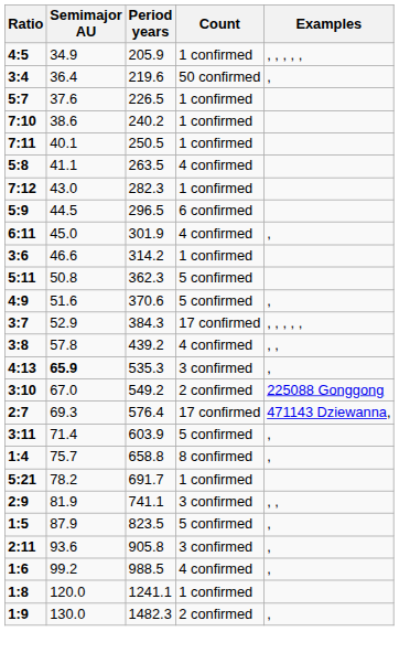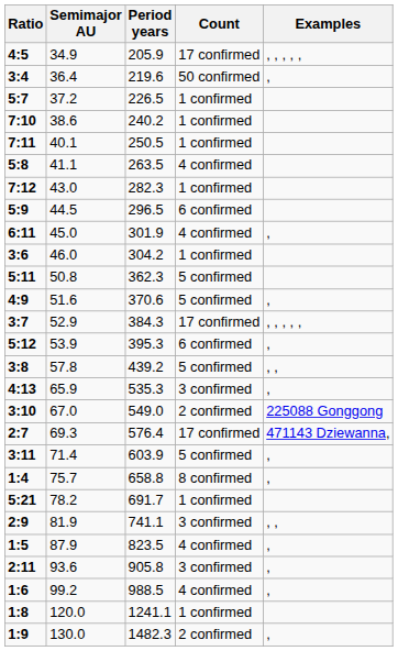 <table class="wikitable sortable">
 <tr>
 <th>Ratio</th>
 <th>Semimajor<br>AU</th>
 <th>Period<br>years</th>
 <th>Count</th>
 <th>Examples</th>
 </tr>
 <tr>
 <td><strong>4:5</strong></td>
 <td>34.9</td>
 <td>205.9</td>
-<td>1 confirmed</td>
+<td>17 confirmed</td>
 <td>, , , , , </td>
 </tr>
 <tr>
 <td><strong>3:4</strong></td>
 <td>36.4</td>
 <td>219.6</td>
 <td>50 confirmed</td>
 <td>, </td>
 </tr>
 <tr>
 <td><strong>5:7</strong></td>
-<td>37.6</td>
+<td>37.2</td>
 <td>226.5</td>
 <td>1 confirmed</td>
 <td></td>
 </tr>
 <tr>
 <td><strong>7:10</strong></td>
 <td>38.6</td>
 <td>240.2</td>
 <td>1 confirmed</td>
 <td></td>
 </tr>
 <tr>
 <td><strong>7:11</strong></td>
 <td>40.1</td>
 <td>250.5</td>
 <td>1 confirmed</td>
 <td></td>
 </tr>
 <tr>
 <td><strong>5:8</strong></td>
 <td>41.1</td>
 <td>263.5</td>
 <td>4 confirmed</td>
 <td></td>
 </tr>
 <tr>
 <td><strong>7:12</strong></td>
 <td>43.0</td>
 <td>282.3</td>
 <td>1 confirmed</td>
 <td></td>
 </tr>
 <tr>
 <td><strong>5:9</strong></td>
 <td>44.5</td>
 <td>296.5</td>
 <td>6 confirmed</td>
 <td></td>
 </tr>
 <tr>
 <td><strong>6:11</strong></td>
 <td>45.0</td>
 <td>301.9</td>
 <td>4 confirmed</td>
 <td>, </td>
 </tr>
 <tr>
 <td><strong>3:6</strong></td>
-<td>46.6</td>
-<td>314.2</td>
+<td>46.0</td>
+<td>304.2</td>
 <td>1 confirmed</td>
 <td></td>
 </tr>
 <tr>
 <td><strong>5:11</strong></td>
 <td>50.8</td>
 <td>362.3</td>
 <td>5 confirmed</td>
 <td></td>
 </tr>
 <tr>
 <td><strong>4:9</strong></td>
 <td>51.6</td>
 <td>370.6</td>
 <td>5 confirmed</td>
 <td>, </td>
 </tr>
 <tr>
 <td><strong>3:7</strong></td>
 <td>52.9</td>
 <td>384.3</td>
 <td>17 confirmed</td>
 <td>, , , , , </td>
 </tr>
 <tr>
+<td><strong>5:12</strong></td>
+<td>53.9</td>
+<td>395.3</td>
+<td>6 confirmed</td>
+<td>, </td>
+</tr>
+<tr>
 <td><strong>3:8</strong></td>
 <td>57.8</td>
 <td>439.2</td>
-<td>4 confirmed</td>
+<td>5 confirmed</td>
 <td>, , </td>
 </tr>
 <tr>
 <td><strong>4:13</strong></td>
-<td><strong>65.9</strong></td>
+<td>65.9</td>
 <td>535.3</td>
 <td>3 confirmed</td>
 <td>, </td>
 </tr>
 <tr>
 <td><strong>3:10</strong></td>
 <td>67.0</td>
-<td>549.2</td>
+<td>549.0</td>
 <td>2 confirmed</td>
 <td><a href='#'>225088 Gonggong</a></td>
 </tr>
 <tr>
 <td><strong>2:7</strong></td>
 <td>69.3</td>
 <td>576.4</td>
 <td>17 confirmed</td>
 <td><a href='#'>471143 Dziewanna</a>, </td>
 </tr>
 <tr>
 <td><strong>3:11</strong></td>
 <td>71.4</td>
 <td>603.9</td>
 <td>5 confirmed</td>
 <td>, </td>
 </tr>
 <tr>
 <td><strong>1:4</strong></td>
 <td>75.7</td>
 <td>658.8</td>
 <td>8 confirmed</td>
 <td>, </td>
 </tr>
 <tr>
 <td><strong>5:21</strong></td>
 <td>78.2</td>
 <td>691.7</td>
 <td>1 confirmed</td>
 <td></td>
 </tr>
 <tr>
 <td><strong>2:9</strong></td>
 <td>81.9</td>
 <td>741.1</td>
 <td>3 confirmed</td>
 <td>, , </td>
 </tr>
 <tr>
 <td><strong>1:5</strong></td>
 <td>87.9</td>
 <td>823.5</td>
-<td>5 confirmed</td>
+<td>4 confirmed</td>
 <td>, </td>
 </tr>
 <tr>
 <td><strong>2:11</strong></td>
 <td>93.6</td>
 <td>905.8</td>
 <td>3 confirmed</td>
 <td>, </td>
 </tr>
 <tr>
 <td><strong>1:6</strong></td>
 <td>99.2</td>
 <td>988.5</td>
 <td>4 confirmed</td>
 <td>, </td>
 </tr>
 <tr>
 <td><strong>1:8</strong></td>
 <td>120.0</td>
 <td>1241.1</td>
 <td>1 confirmed</td>
 <td></td>
 </tr>
 <tr>
 <td><strong>1:9</strong></td>
 <td>130.0</td>
 <td>1482.3</td>
 <td>2 confirmed</td>
 <td>, </td>
 </tr>
 </table>
